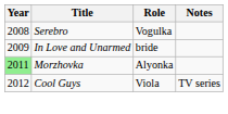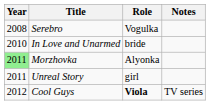 <table class="wikitable sortable">
 <tr>
 <th>Year</th>
 <th>Title</th>
 <th>Role</th>
 <th>Notes</th>
 </tr>
 <tr>
 <td>2008</td>
 <td><em>Serebro</em></td>
 <td>Vogulka</td>
 <td></td>
 </tr>
 <tr>
-<td>2009</td>
+<td>2010</td>
 <td><em>In Love and Unarmed</em></td>
 <td>bride</td>
 <td></td>
 </tr>
 <tr>
 <td style="background: lightgreen;">2011</td>
 <td><em>Morzhovka </em></td>
 <td>Alyonka</td>
 <td></td>
 </tr>
 <tr>
+<td>2011</td>
+<td><em>Unreal Story</em></td>
+<td>girl</td>
+<td></td>
+</tr>
+<tr>
 <td>2012</td>
 <td><em>Cool Guys</em></td>
-<td>Viola</td>
+<td><strong>Viola</strong></td>
 <td>TV series</td>
 </tr>
 </table>
